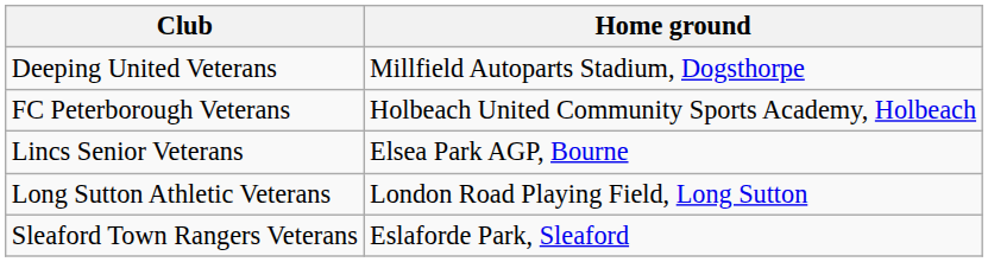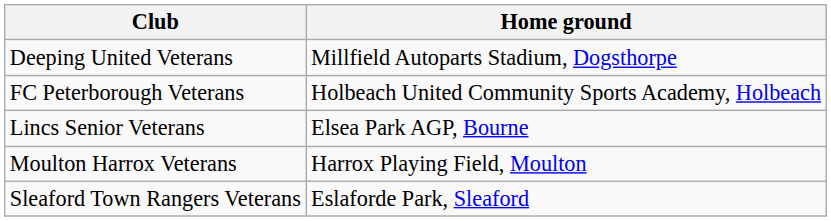 <table class="wikitable" border="1">
 <tr>
 <th>Club</th>
 <th>Home ground</th>
 </tr>
 <tr>
 <td>Deeping United Veterans</td>
 <td>Millfield Autoparts Stadium, <a href='#'>Dogsthorpe</a></td>
 </tr>
 <tr>
 <td>FC Peterborough Veterans</td>
 <td>Holbeach United Community Sports Academy, <a href='#'>Holbeach</a></td>
 </tr>
 <tr>
 <td>Lincs Senior Veterans</td>
 <td>Elsea Park AGP, <a href='#'>Bourne</a></td>
 </tr>
 <tr>
-<td>Long Sutton Athletic Veterans</td>
-<td>London Road Playing Field, <a href='#'>Long Sutton</a></td>
+<td>Moulton Harrox Veterans</td>
+<td>Harrox Playing Field, <a href='#'>Moulton</a></td>
 </tr>
 <tr>
 <td>Sleaford Town Rangers Veterans</td>
 <td>Eslaforde Park, <a href='#'>Sleaford</a></td>
 </tr>
 </table>
